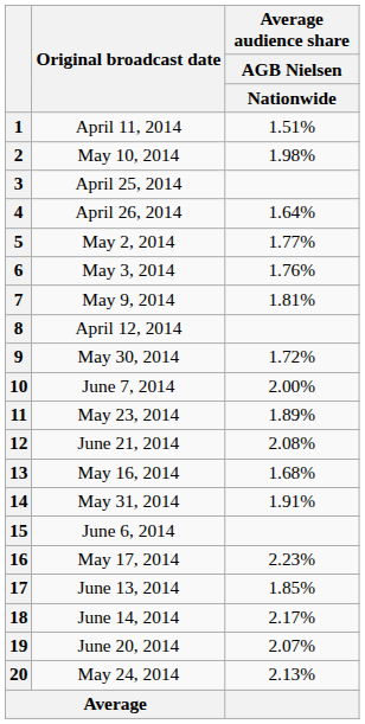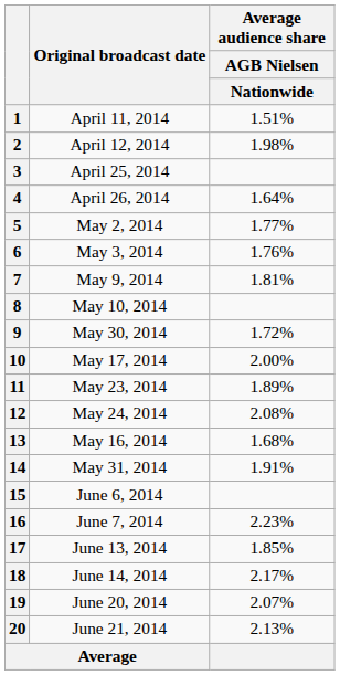 <table class="wikitable" style="text-align:center">
 <tr>
 <th rowspan="3"></th>
 <th rowspan="3">Original broadcast date</th>
 <th width="110">Average audience share</th>
 </tr>
 <tr>
 <th>AGB Nielsen</th>
 </tr>
 <tr>
 <th>Nationwide</th>
 </tr>
 <tr>
 <th>1</th>
 <td>April 11, 2014</td>
 <td>1.51%</td>
 </tr>
 <tr>
 <th>2</th>
-<td>May 10, 2014</td>
+<td>April 12, 2014</td>
 <td>1.98%</td>
 </tr>
 <tr>
 <th>3</th>
 <td>April 25, 2014</td>
 <td></td>
 </tr>
 <tr>
 <th>4</th>
 <td>April 26, 2014</td>
 <td>1.64%</td>
 </tr>
 <tr>
 <th>5</th>
 <td>May 2, 2014</td>
 <td>1.77%</td>
 </tr>
 <tr>
 <th>6</th>
 <td>May 3, 2014</td>
 <td>1.76%</td>
 </tr>
 <tr>
 <th>7</th>
 <td>May 9, 2014</td>
 <td>1.81%</td>
 </tr>
 <tr>
 <th>8</th>
-<td>April 12, 2014</td>
+<td>May 10, 2014</td>
 <td></td>
 </tr>
 <tr>
 <th>9</th>
 <td>May 30, 2014</td>
 <td>1.72%</td>
 </tr>
 <tr>
 <th>10</th>
-<td>June 7, 2014</td>
+<td>May 17, 2014</td>
 <td>2.00%</td>
 </tr>
 <tr>
 <th>11</th>
 <td>May 23, 2014</td>
 <td>1.89%</td>
 </tr>
 <tr>
 <th>12</th>
-<td>June 21, 2014</td>
+<td>May 24, 2014</td>
 <td>2.08%</td>
 </tr>
 <tr>
 <th>13</th>
 <td>May 16, 2014</td>
 <td>1.68%</td>
 </tr>
 <tr>
 <th>14</th>
 <td>May 31, 2014</td>
 <td>1.91%</td>
 </tr>
 <tr>
 <th>15</th>
 <td>June 6, 2014</td>
 <td></td>
 </tr>
 <tr>
 <th>16</th>
-<td>May 17, 2014</td>
+<td>June 7, 2014</td>
 <td>2.23%</td>
 </tr>
 <tr>
 <th>17</th>
 <td>June 13, 2014</td>
 <td>1.85%</td>
 </tr>
 <tr>
 <th>18</th>
 <td>June 14, 2014</td>
 <td>2.17%</td>
 </tr>
 <tr>
 <th>19</th>
 <td>June 20, 2014</td>
 <td>2.07%</td>
 </tr>
 <tr>
 <th>20</th>
-<td>May 24, 2014</td>
+<td>June 21, 2014</td>
 <td>2.13%</td>
 </tr>
 <tr>
 <th colspan="2">Average</th>
 <th></th>
 </tr>
 </table>
